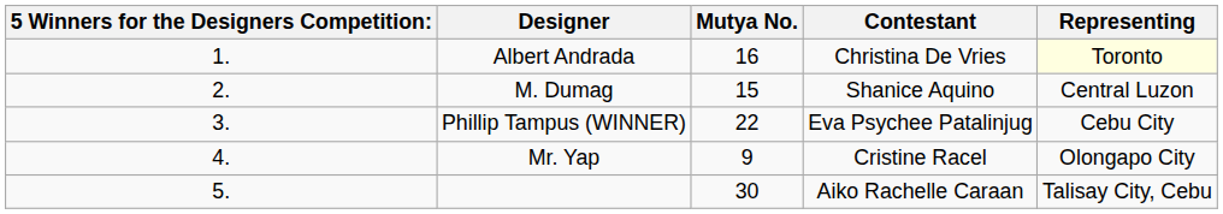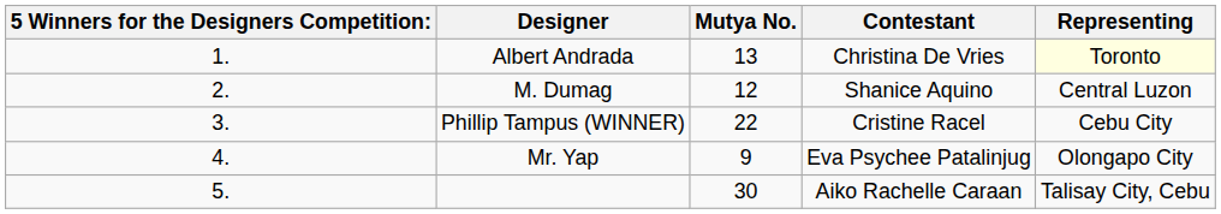 <table class="wikitable" style="text-align: center;">
 <tr>
 <th>5 Winners for the Designers Competition:</th>
 <th>Designer</th>
 <th><strong>Mutya No.</strong></th>
 <th>Contestant</th>
 <th>Representing</th>
 </tr>
 <tr>
 <td>1.</td>
 <td>Albert Andrada</td>
-<td>16</td>
+<td>13</td>
 <td>Christina De Vries</td>
 <td style="background: lightyellow;">Toronto</td>
 </tr>
 <tr>
 <td>2.</td>
 <td>M. Dumag</td>
-<td>15</td>
+<td>12</td>
 <td>Shanice Aquino</td>
 <td>Central Luzon</td>
 </tr>
 <tr>
 <td>3.</td>
 <td>Phillip Tampus (WINNER)</td>
 <td>22</td>
-<td>Eva Psychee Patalinjug</td>
+<td>Cristine Racel</td>
 <td>Cebu City</td>
 </tr>
 <tr>
 <td>4.</td>
 <td>Mr. Yap</td>
 <td>9</td>
-<td>Cristine Racel</td>
+<td>Eva Psychee Patalinjug</td>
 <td>Olongapo City</td>
 </tr>
 <tr>
 <td>5.</td>
 <td></td>
 <td>30</td>
 <td>Aiko Rachelle Caraan</td>
 <td>Talisay City, Cebu</td>
 </tr>
 </table>
